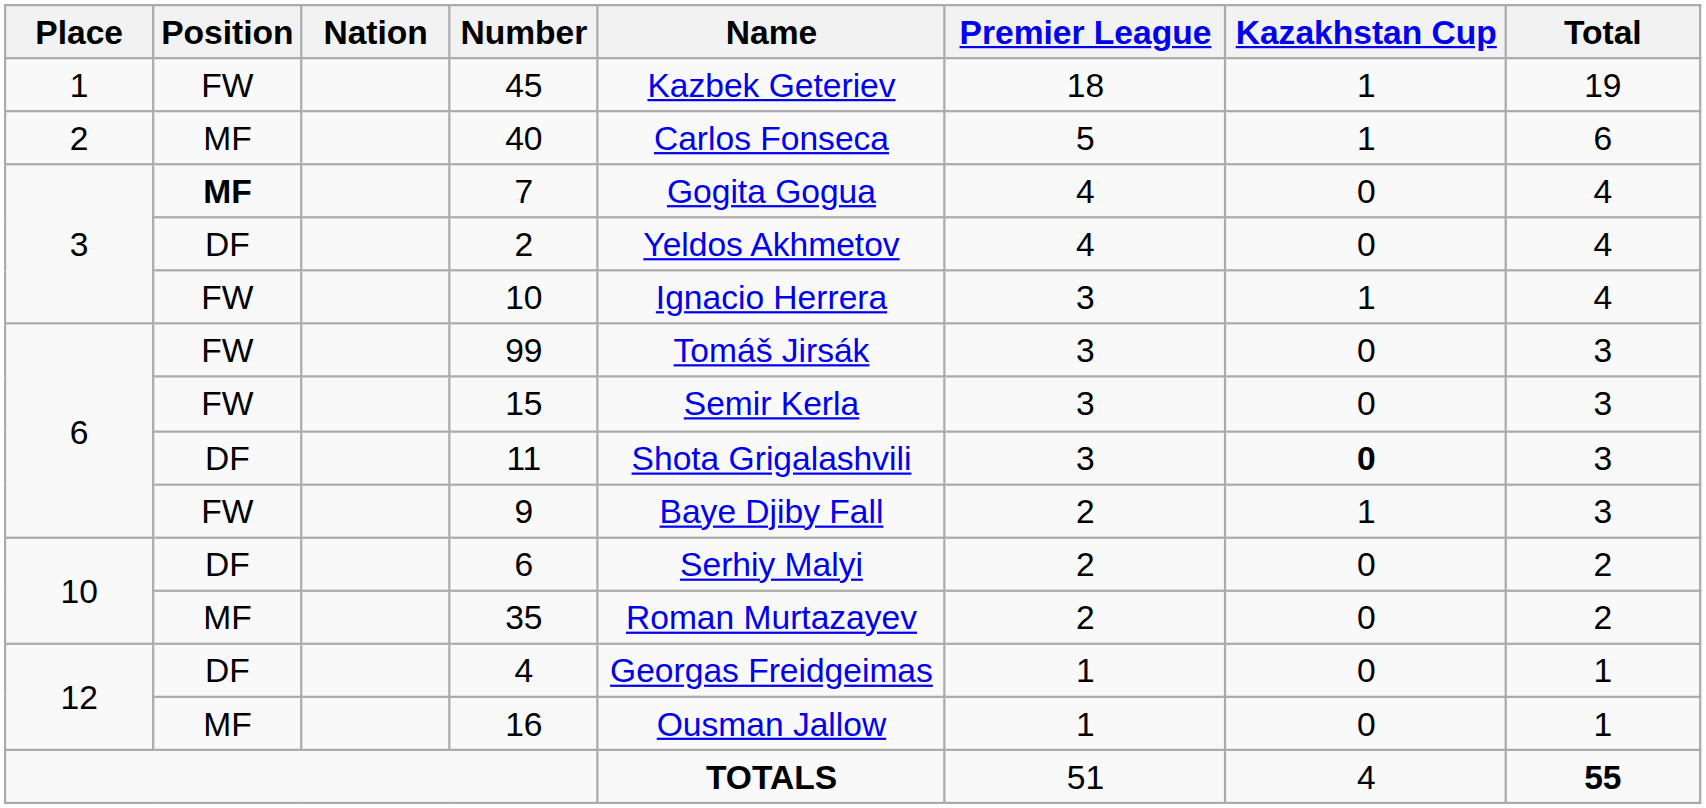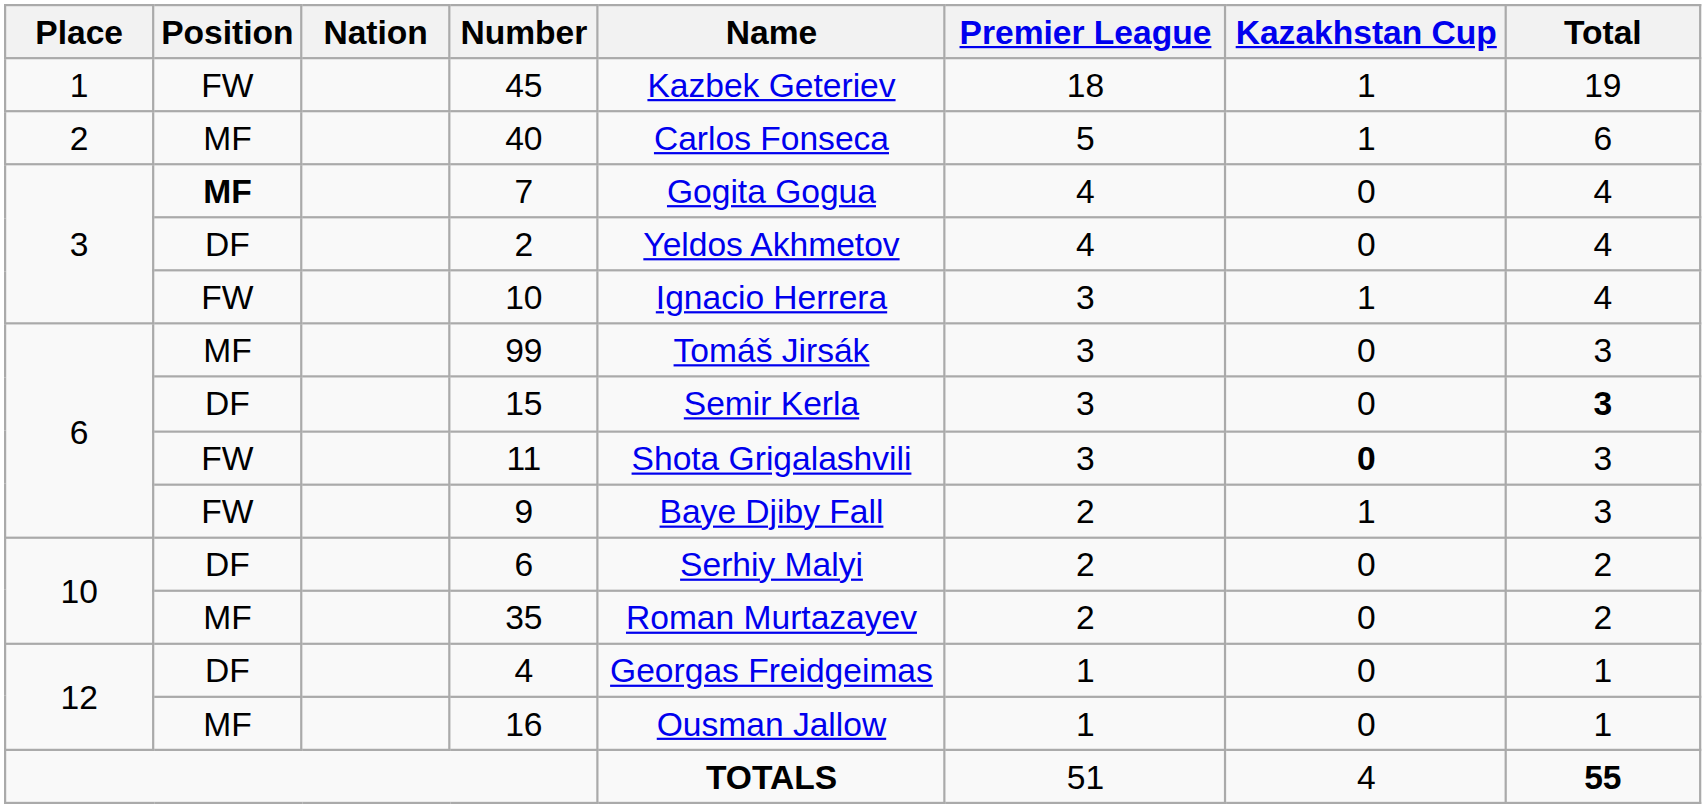 <table class="wikitable" style="font-size: 95%; text-align: center;">
 <tr>
 <th width=60>Place</th>
 <th width=60>Position</th>
 <th width=60>Nation</th>
 <th width=60>Number</th>
 <th width=150>Name</th>
 <th width=120><a href='#'>Premier League</a></th>
 <th width=120><a href='#'>Kazakhstan Cup</a></th>
 <th width=80><strong>Total</strong></th>
 </tr>
 <tr>
 <td>1</td>
 <td>FW</td>
 <td></td>
 <td>45</td>
 <td><a href='#'>Kazbek Geteriev</a></td>
 <td>18</td>
 <td>1</td>
 <td>19</td>
 </tr>
 <tr>
 <td>2</td>
 <td>MF</td>
 <td></td>
 <td>40</td>
 <td><a href='#'>Carlos Fonseca</a></td>
 <td>5</td>
 <td>1</td>
 <td>6</td>
 </tr>
 <tr>
 <td rowspan="3">3</td>
 <td><strong>MF</strong></td>
 <td></td>
 <td>7</td>
 <td><a href='#'>Gogita Gogua</a></td>
 <td>4</td>
 <td>0</td>
 <td>4</td>
 </tr>
 <tr>
 <td>DF</td>
 <td></td>
 <td>2</td>
 <td><a href='#'>Yeldos Akhmetov</a></td>
 <td>4</td>
 <td>0</td>
 <td>4</td>
 </tr>
 <tr>
 <td>FW</td>
 <td></td>
 <td>10</td>
 <td><a href='#'>Ignacio Herrera</a></td>
 <td>3</td>
 <td>1</td>
 <td>4</td>
 </tr>
 <tr>
 <td rowspan="4">6</td>
-<td>FW</td>
+<td>MF</td>
 <td></td>
 <td>99</td>
 <td><a href='#'>Tomáš Jirsák</a></td>
 <td>3</td>
 <td>0</td>
 <td>3</td>
 </tr>
 <tr>
-<td>FW</td>
+<td>DF</td>
 <td></td>
 <td>15</td>
 <td><a href='#'>Semir Kerla</a></td>
 <td>3</td>
 <td>0</td>
-<td>3</td>
+<td><strong>3</strong></td>
 </tr>
 <tr>
-<td>DF</td>
+<td>FW</td>
 <td></td>
 <td>11</td>
 <td><a href='#'>Shota Grigalashvili</a></td>
 <td>3</td>
 <td><strong>0</strong></td>
 <td>3</td>
 </tr>
 <tr>
 <td>FW</td>
 <td></td>
 <td>9</td>
 <td><a href='#'>Baye Djiby Fall</a></td>
 <td>2</td>
 <td>1</td>
 <td>3</td>
 </tr>
 <tr>
 <td rowspan="2">10</td>
 <td>DF</td>
 <td></td>
 <td>6</td>
 <td><a href='#'>Serhiy Malyi</a></td>
 <td>2</td>
 <td>0</td>
 <td>2</td>
 </tr>
 <tr>
 <td>MF</td>
 <td></td>
 <td>35</td>
 <td><a href='#'>Roman Murtazayev</a></td>
 <td>2</td>
 <td>0</td>
 <td>2</td>
 </tr>
 <tr>
 <td rowspan="2">12</td>
 <td>DF</td>
 <td></td>
 <td>4</td>
 <td><a href='#'>Georgas Freidgeimas</a></td>
 <td>1</td>
 <td>0</td>
 <td>1</td>
 </tr>
 <tr>
 <td>MF</td>
 <td></td>
 <td>16</td>
 <td><a href='#'>Ousman Jallow</a></td>
 <td>1</td>
 <td>0</td>
 <td>1</td>
 </tr>
 <tr>
 <td colspan="4"></td>
 <td><strong>TOTALS</strong></td>
 <td>51</td>
 <td>4</td>
 <td><strong>55</strong></td>
 </tr>
 </table>
